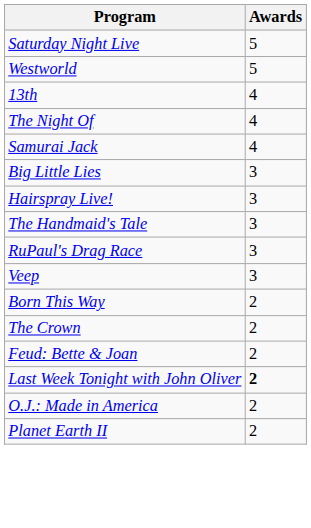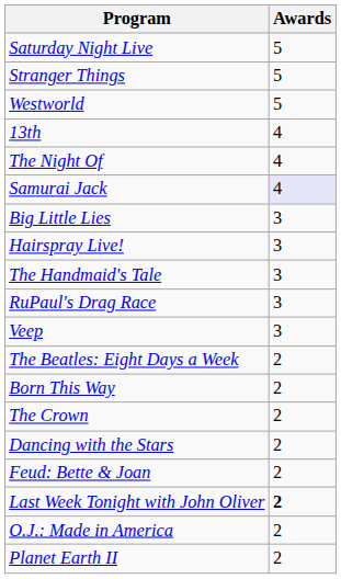 <table class="wikitable sortable">
 <tr>
 <th>Program</th>
 <th>Awards</th>
 </tr>
 <tr>
 <td><em><a href='#'>Saturday Night Live</a></em></td>
+<td>5</td>
+</tr>
+<tr>
+<td><em><a href='#'>Stranger Things</a></em></td>
 <td>5</td>
 </tr>
 <tr>
 <td><em><a href='#'>Westworld</a></em></td>
 <td>5</td>
 </tr>
 <tr>
 <td><em><a href='#'>13th</a></em></td>
 <td>4</td>
 </tr>
 <tr>
 <td><em><a href='#'>The Night Of</a></em></td>
 <td>4</td>
 </tr>
 <tr>
 <td><em><a href='#'>Samurai Jack</a></em></td>
-<td>4</td>
+<td style="background: lavender;">4</td>
 </tr>
 <tr>
 <td><em><a href='#'>Big Little Lies</a></em></td>
 <td>3</td>
 </tr>
 <tr>
 <td><em><a href='#'>Hairspray Live!</a></em></td>
 <td>3</td>
 </tr>
 <tr>
 <td><em><a href='#'>The Handmaid's Tale</a></em></td>
 <td>3</td>
 </tr>
 <tr>
 <td><em><a href='#'>RuPaul's Drag Race</a></em></td>
 <td>3</td>
 </tr>
 <tr>
 <td><em><a href='#'>Veep</a></em></td>
 <td>3</td>
 </tr>
 <tr>
+<td><em><a href='#'>The Beatles: Eight Days a Week</a></em></td>
+<td>2</td>
+</tr>
+<tr>
 <td><em><a href='#'>Born This Way</a></em></td>
 <td>2</td>
 </tr>
 <tr>
 <td><em><a href='#'>The Crown</a></em></td>
+<td>2</td>
+</tr>
+<tr>
+<td><em><a href='#'>Dancing with the Stars</a></em></td>
 <td>2</td>
 </tr>
 <tr>
 <td><em><a href='#'>Feud: Bette & Joan</a></em></td>
 <td>2</td>
 </tr>
 <tr>
 <td><em><a href='#'>Last Week Tonight with John Oliver</a></em></td>
 <td><strong>2</strong></td>
 </tr>
 <tr>
 <td><em><a href='#'>O.J.: Made in America</a></em></td>
 <td>2</td>
 </tr>
 <tr>
 <td><em><a href='#'>Planet Earth II</a></em></td>
 <td>2</td>
 </tr>
 </table>
